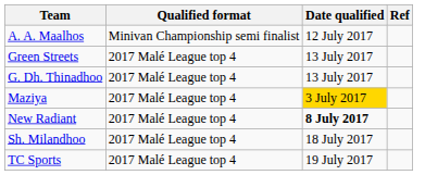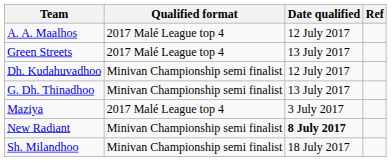 <table class="wikitable sortable" style="text-align: left;">
 <tr>
 <th>Team</th>
 <th>Qualified format</th>
 <th>Date qualified</th>
 <th>Ref</th>
 </tr>
 <tr>
 <td><a href='#'>A. A. Maalhos</a></td>
-<td>Minivan Championship semi finalist</td>
+<td>2017 Malé League top 4</td>
 <td>12 July 2017</td>
 <td></td>
 </tr>
 <tr>
 <td><a href='#'>Green Streets</a></td>
 <td>2017 Malé League top 4</td>
 <td>13 July 2017</td>
 <td></td>
 </tr>
 <tr>
+<td><a href='#'>Dh. Kudahuvadhoo</a></td>
+<td>Minivan Championship semi finalist</td>
+<td>12 July 2017</td>
+<td></td>
+</tr>
+<tr>
 <td><a href='#'>G. Dh. Thinadhoo</a></td>
-<td>2017 Malé League top 4</td>
+<td>Minivan Championship semi finalist</td>
 <td>13 July 2017</td>
 <td></td>
 </tr>
 <tr>
 <td><a href='#'>Maziya</a></td>
 <td>2017 Malé League top 4</td>
-<td style="background: gold;">3 July 2017</td>
+<td>3 July 2017</td>
 <td></td>
 </tr>
 <tr>
 <td><a href='#'>New Radiant</a></td>
-<td>2017 Malé League top 4</td>
+<td>Minivan Championship semi finalist</td>
 <td><strong>8 July 2017</strong></td>
 <td></td>
 </tr>
 <tr>
 <td><a href='#'>Sh. Milandhoo</a></td>
-<td>2017 Malé League top 4</td>
+<td>Minivan Championship semi finalist</td>
 <td>18 July 2017</td>
 <td></td>
 </tr>
-<tr>
-<td><a href='#'>TC Sports</a></td>
-<td>2017 Malé League top 4</td>
-<td>19 July 2017</td>
-<td></td>
-</tr>
 </table>
